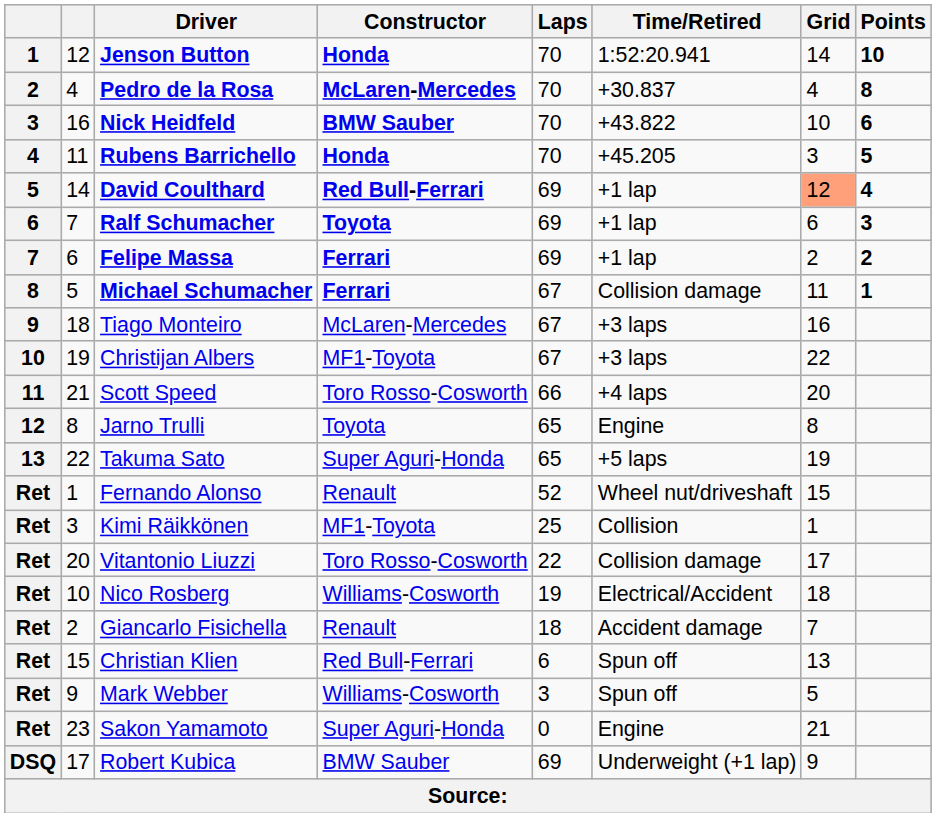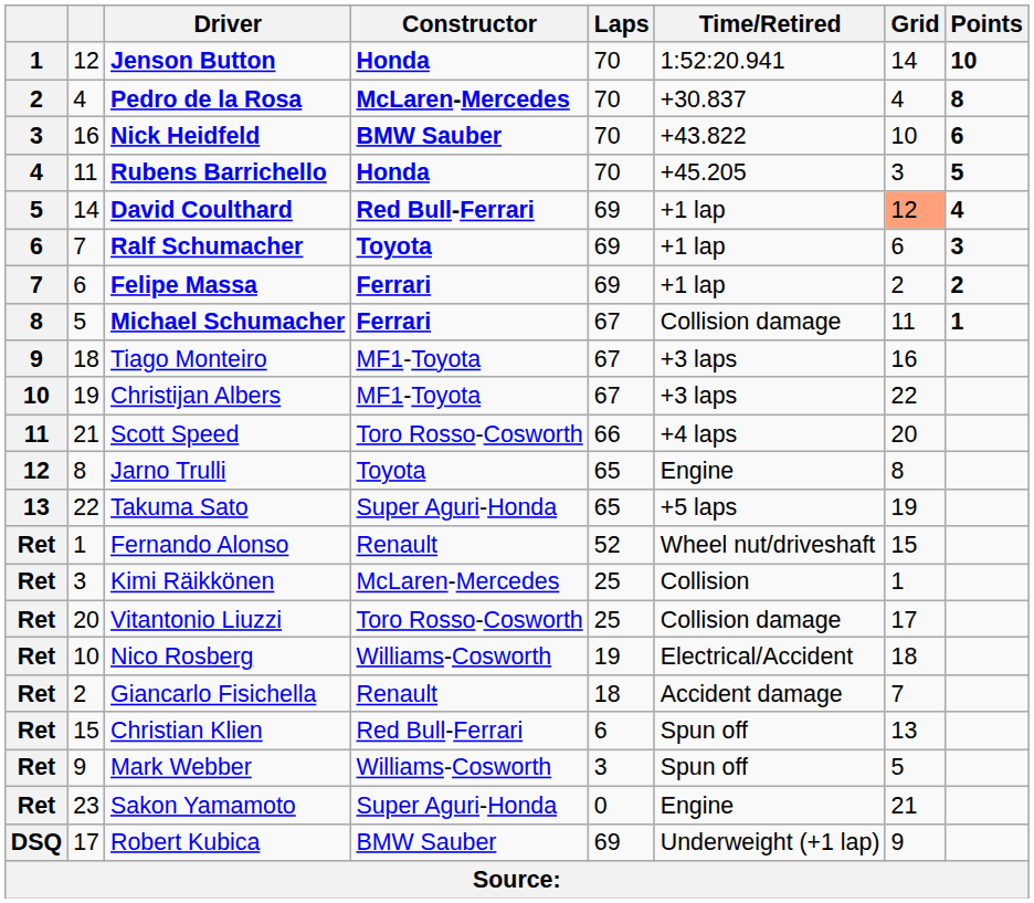 <table class="wikitable" style="font-size:85%;">
 <tr>
 <th></th>
 <th></th>
 <th>Driver</th>
 <th>Constructor</th>
 <th>Laps</th>
 <th>Time/Retired</th>
 <th>Grid</th>
 <th>Points</th>
 </tr>
 <tr>
 <th>1</th>
 <td>12</td>
 <td> <strong><a href='#'>Jenson Button</a></strong></td>
 <td><strong><a href='#'>Honda</a></strong></td>
 <td>70</td>
 <td>1:52:20.941</td>
 <td>14</td>
 <td><strong>10</strong></td>
 </tr>
 <tr>
 <th>2</th>
 <td>4</td>
 <td> <strong><a href='#'>Pedro de la Rosa</a></strong></td>
 <td><strong><a href='#'>McLaren</a>-<a href='#'>Mercedes</a></strong></td>
 <td>70</td>
 <td>+30.837</td>
 <td>4</td>
 <td><strong>8</strong></td>
 </tr>
 <tr>
 <th>3</th>
 <td>16</td>
 <td> <strong><a href='#'>Nick Heidfeld</a></strong></td>
 <td><strong><a href='#'>BMW Sauber</a></strong></td>
 <td>70</td>
 <td>+43.822</td>
 <td>10</td>
 <td><strong>6</strong></td>
 </tr>
 <tr>
 <th>4</th>
 <td>11</td>
 <td> <strong><a href='#'>Rubens Barrichello</a></strong></td>
 <td><strong><a href='#'>Honda</a></strong></td>
 <td>70</td>
 <td>+45.205</td>
 <td>3</td>
 <td><strong>5</strong></td>
 </tr>
 <tr>
 <th>5</th>
 <td>14</td>
 <td> <strong><a href='#'>David Coulthard</a></strong></td>
 <td><strong><a href='#'>Red Bull</a>-<a href='#'>Ferrari</a></strong></td>
 <td>69</td>
 <td>+1 lap</td>
 <td style="background: lightsalmon;">12</td>
 <td><strong>4</strong></td>
 </tr>
 <tr>
 <th>6</th>
 <td>7</td>
 <td> <strong><a href='#'>Ralf Schumacher</a></strong></td>
 <td><strong><a href='#'>Toyota</a></strong></td>
 <td>69</td>
 <td>+1 lap</td>
 <td>6</td>
 <td><strong>3</strong></td>
 </tr>
 <tr>
 <th>7</th>
 <td>6</td>
 <td> <strong><a href='#'>Felipe Massa</a></strong></td>
 <td><strong><a href='#'>Ferrari</a></strong></td>
 <td>69</td>
 <td>+1 lap</td>
 <td>2</td>
 <td><strong>2</strong></td>
 </tr>
 <tr>
 <th>8</th>
 <td>5</td>
 <td> <strong><a href='#'>Michael Schumacher</a></strong></td>
 <td><strong><a href='#'>Ferrari</a></strong></td>
 <td>67</td>
 <td>Collision damage</td>
 <td>11</td>
 <td><strong>1</strong></td>
 </tr>
 <tr>
 <th>9</th>
 <td>18</td>
 <td> <a href='#'>Tiago Monteiro</a></td>
-<td><a href='#'>McLaren</a>-<a href='#'>Mercedes</a></td>
+<td><a href='#'>MF1</a>-<a href='#'>Toyota</a></td>
 <td>67</td>
 <td>+3 laps</td>
 <td>16</td>
 <td></td>
 </tr>
 <tr>
 <th>10</th>
 <td>19</td>
 <td> <a href='#'>Christijan Albers</a></td>
 <td><a href='#'>MF1</a>-<a href='#'>Toyota</a></td>
 <td>67</td>
 <td>+3 laps</td>
 <td>22</td>
 <td></td>
 </tr>
 <tr>
 <th>11</th>
 <td>21</td>
 <td> <a href='#'>Scott Speed</a></td>
 <td><a href='#'>Toro Rosso</a>-<a href='#'>Cosworth</a></td>
 <td>66</td>
 <td>+4 laps</td>
 <td>20</td>
 <td></td>
 </tr>
 <tr>
 <th>12</th>
 <td>8</td>
 <td> <a href='#'>Jarno Trulli</a></td>
 <td><a href='#'>Toyota</a></td>
 <td>65</td>
 <td>Engine</td>
 <td>8</td>
 <td></td>
 </tr>
 <tr>
 <th>13</th>
 <td>22</td>
 <td> <a href='#'>Takuma Sato</a></td>
 <td><a href='#'>Super Aguri</a>-<a href='#'>Honda</a></td>
 <td>65</td>
 <td>+5 laps</td>
 <td>19</td>
 <td></td>
 </tr>
 <tr>
 <th>Ret</th>
 <td>1</td>
 <td> <a href='#'>Fernando Alonso</a></td>
 <td><a href='#'>Renault</a></td>
 <td>52</td>
 <td>Wheel nut/driveshaft</td>
 <td>15</td>
 <td></td>
 </tr>
 <tr>
 <th>Ret</th>
 <td>3</td>
 <td> <a href='#'>Kimi Räikkönen</a></td>
-<td><a href='#'>MF1</a>-<a href='#'>Toyota</a></td>
+<td><a href='#'>McLaren</a>-<a href='#'>Mercedes</a></td>
 <td>25</td>
 <td>Collision</td>
 <td>1</td>
 <td></td>
 </tr>
 <tr>
 <th>Ret</th>
 <td>20</td>
 <td> <a href='#'>Vitantonio Liuzzi</a></td>
 <td><a href='#'>Toro Rosso</a>-<a href='#'>Cosworth</a></td>
-<td>22</td>
+<td>25</td>
 <td>Collision damage</td>
 <td>17</td>
 <td></td>
 </tr>
 <tr>
 <th>Ret</th>
 <td>10</td>
 <td> <a href='#'>Nico Rosberg</a></td>
 <td><a href='#'>Williams</a>-<a href='#'>Cosworth</a></td>
 <td>19</td>
 <td>Electrical/Accident</td>
 <td>18</td>
 <td></td>
 </tr>
 <tr>
 <th>Ret</th>
 <td>2</td>
 <td> <a href='#'>Giancarlo Fisichella</a></td>
 <td><a href='#'>Renault</a></td>
 <td>18</td>
 <td>Accident damage</td>
 <td>7</td>
 <td></td>
 </tr>
 <tr>
 <th>Ret</th>
 <td>15</td>
 <td> <a href='#'>Christian Klien</a></td>
 <td><a href='#'>Red Bull</a>-<a href='#'>Ferrari</a></td>
 <td>6</td>
 <td>Spun off</td>
 <td>13</td>
 <td></td>
 </tr>
 <tr>
 <th>Ret</th>
 <td>9</td>
 <td> <a href='#'>Mark Webber</a></td>
 <td><a href='#'>Williams</a>-<a href='#'>Cosworth</a></td>
 <td>3</td>
 <td>Spun off</td>
 <td>5</td>
 <td></td>
 </tr>
 <tr>
 <th>Ret</th>
 <td>23</td>
 <td> <a href='#'>Sakon Yamamoto</a></td>
 <td><a href='#'>Super Aguri</a>-<a href='#'>Honda</a></td>
 <td>0</td>
 <td>Engine</td>
 <td>21</td>
 <td></td>
 </tr>
 <tr>
 <th>DSQ</th>
 <td>17</td>
 <td> <a href='#'>Robert Kubica</a></td>
 <td><a href='#'>BMW Sauber</a></td>
 <td>69</td>
 <td>Underweight (+1 lap)</td>
 <td>9</td>
 <td></td>
 </tr>
 <tr>
 <th colspan="9">Source:</th>
 </tr>
 </table>
